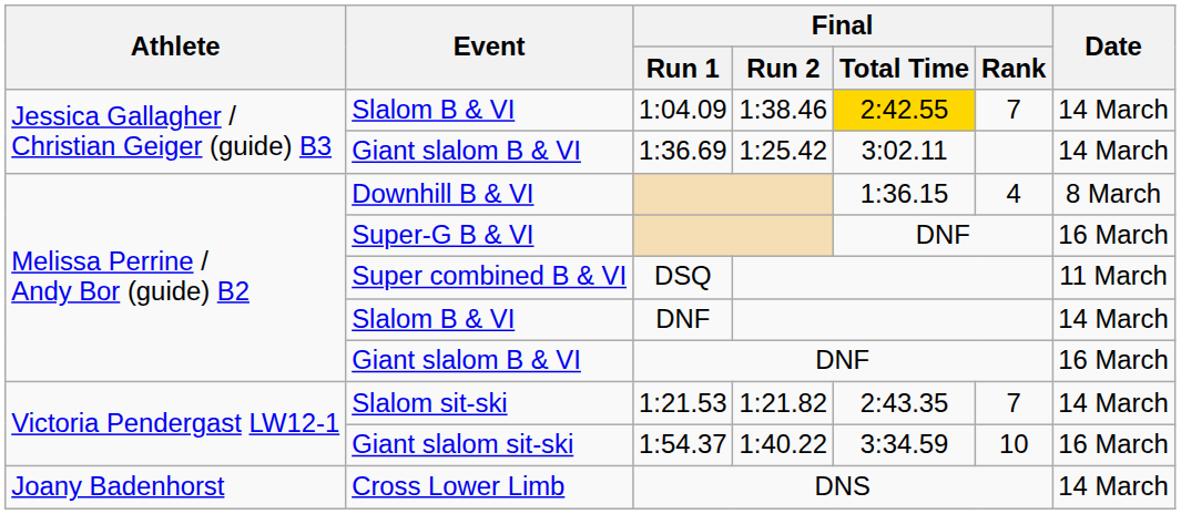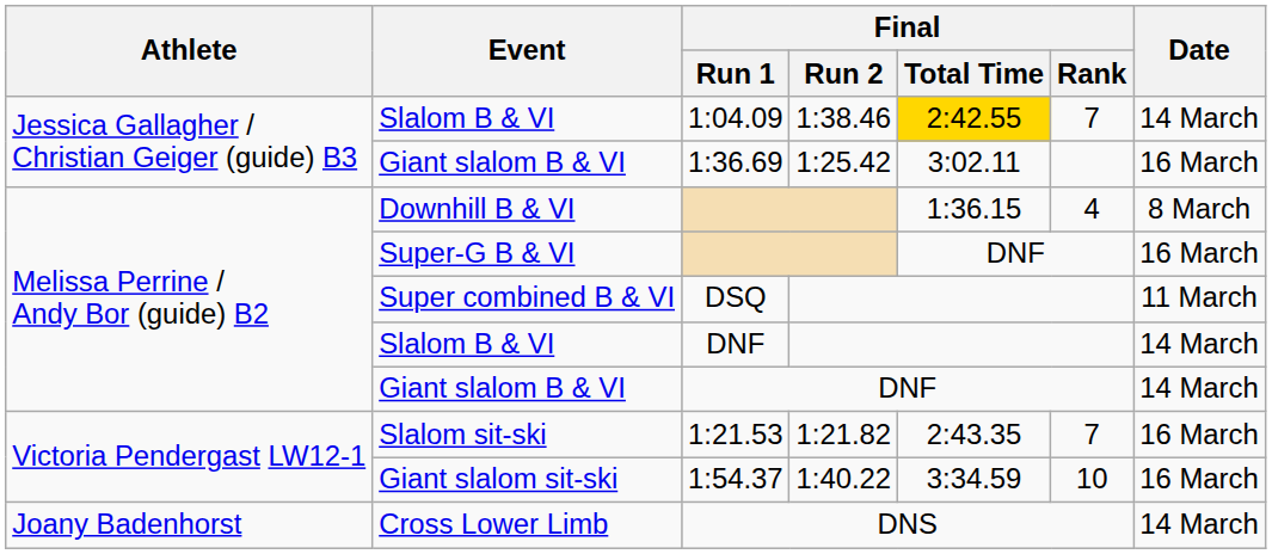 <table class="wikitable" style="font-size:100%">
 <tr>
 <th rowspan="2">Athlete</th>
 <th rowspan="2">Event</th>
 <th colspan="4">Final</th>
 <th rowspan="2">Date</th>
 </tr>
 <tr>
 <th>Run 1</th>
 <th>Run 2</th>
 <th>Total Time</th>
 <th>Rank</th>
 </tr>
 <tr align="center">
 <td align="left" rowspan=2><a href='#'>Jessica Gallagher</a> / <br> <a href='#'>Christian Geiger</a> (guide) <a href='#'>B3</a></td>
 <td align="left"><a href='#'>Slalom B & VI</a></td>
 <td>1:04.09</td>
 <td>1:38.46</td>
 <td style="background: gold;">2:42.55</td>
 <td>7</td>
 <td>14 March</td>
 </tr>
 <tr align="center">
 <td align="left"><a href='#'>Giant slalom B & VI</a></td>
 <td>1:36.69</td>
 <td>1:25.42</td>
 <td>3:02.11</td>
 <td></td>
-<td>14 March</td>
+<td>16 March</td>
 </tr>
 <tr align="center">
 <td align="left" rowspan=5><a href='#'>Melissa Perrine</a> / <br> <a href='#'>Andy Bor</a> (guide) <a href='#'>B2</a></td>
 <td align="left"><a href='#'>Downhill B & VI</a></td>
 <td colspan="2" bgcolor="wheat"></td>
 <td>1:36.15</td>
 <td>4</td>
 <td>8 March</td>
 </tr>
 <tr align="center">
 <td align="left"><a href='#'>Super-G B & VI</a></td>
 <td colspan="2" bgcolor="wheat"></td>
 <td colspan="2">DNF</td>
 <td>16 March</td>
 </tr>
 <tr align="center">
 <td align="left"><a href='#'>Super combined B & VI</a></td>
 <td>DSQ</td>
 <td colspan="3"></td>
 <td>11 March</td>
 </tr>
 <tr align="center">
 <td align="left"><a href='#'>Slalom B & VI</a></td>
 <td>DNF</td>
 <td colspan="3"></td>
 <td>14 March</td>
 </tr>
 <tr align="center">
 <td align="left"><a href='#'>Giant slalom B & VI</a></td>
 <td colspan="4">DNF</td>
-<td>16 March</td>
+<td>14 March</td>
 </tr>
 <tr align="center">
 <td align="left" rowspan=2><a href='#'>Victoria Pendergast</a> <a href='#'>LW12-1</a></td>
 <td align="left"><a href='#'>Slalom sit-ski</a></td>
 <td>1:21.53</td>
 <td>1:21.82</td>
 <td>2:43.35</td>
 <td>7</td>
-<td>14 March</td>
+<td>16 March</td>
 </tr>
 <tr align="center">
 <td align="left"><a href='#'>Giant slalom sit-ski</a></td>
 <td>1:54.37</td>
 <td>1:40.22</td>
 <td>3:34.59</td>
 <td>10</td>
 <td>16 March</td>
 </tr>
 <tr align="center">
 <td align="left"><a href='#'>Joany Badenhorst</a></td>
 <td align="left"><a href='#'>Cross Lower Limb</a></td>
 <td colspan="4">DNS</td>
 <td>14 March</td>
 </tr>
 </table>
